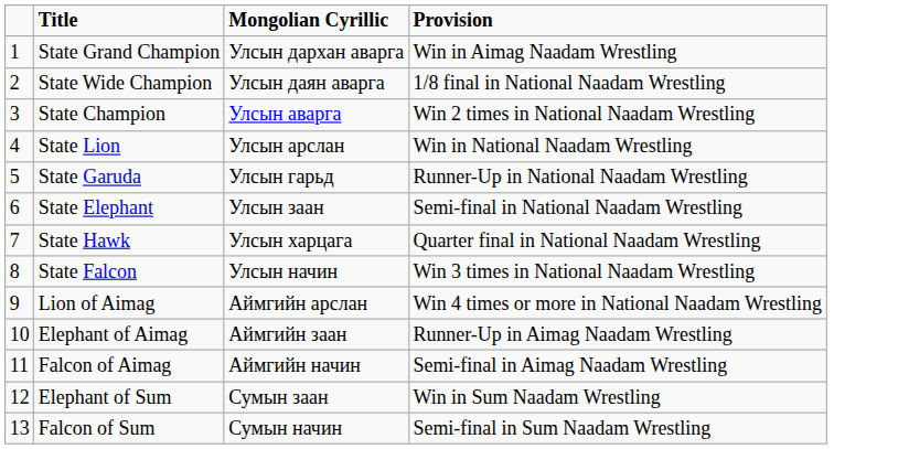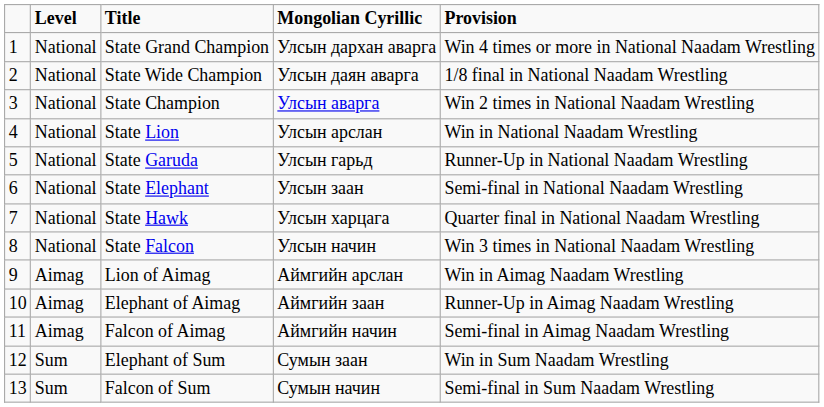 <table class="wikitable">
 <tr>
 <td></td>
+<td><strong>Level</strong></td>
 <td><strong>Title</strong></td>
 <td><strong>Mongolian Cyrillic</strong></td>
 <td><strong>Provision</strong></td>
 </tr>
 <tr>
 <td>1</td>
+<td>National</td>
 <td>State Grand Champion</td>
 <td>Улсын дархан аварга</td>
-<td>Win in Aimag Naadam Wrestling</td>
+<td>Win 4 times or more in National Naadam Wrestling</td>
 </tr>
 <tr>
 <td>2</td>
+<td>National</td>
 <td>State Wide Champion</td>
 <td>Улсын даян аварга</td>
 <td>1/8 final in National Naadam Wrestling</td>
 </tr>
 <tr>
 <td>3</td>
+<td>National</td>
 <td>State Champion</td>
 <td><a href='#'>Улсын аварга</a></td>
 <td>Win 2 times in National Naadam Wrestling</td>
 </tr>
 <tr>
 <td>4</td>
+<td>National</td>
 <td>State <a href='#'>Lion</a></td>
 <td>Улсын арслан</td>
 <td>Win in National Naadam Wrestling</td>
 </tr>
 <tr>
 <td>5</td>
+<td>National</td>
 <td>State <a href='#'>Garuda</a></td>
 <td>Улсын гарьд</td>
 <td>Runner-Up in National Naadam Wrestling</td>
 </tr>
 <tr>
 <td>6</td>
+<td>National</td>
 <td>State <a href='#'>Elephant</a></td>
 <td>Улсын заан</td>
 <td>Semi-final in National Naadam Wrestling</td>
 </tr>
 <tr>
 <td>7</td>
+<td>National</td>
 <td>State <a href='#'>Hawk</a></td>
 <td>Улсын харцага</td>
 <td>Quarter final in National Naadam Wrestling</td>
 </tr>
 <tr>
 <td>8</td>
+<td>National</td>
 <td>State <a href='#'>Falcon</a></td>
 <td>Улсын начин</td>
 <td>Win 3 times in National Naadam Wrestling</td>
 </tr>
 <tr>
 <td>9</td>
+<td>Aimag</td>
 <td>Lion of Aimag</td>
 <td>Аймгийн арслан</td>
-<td>Win 4 times or more in National Naadam Wrestling</td>
+<td>Win in Aimag Naadam Wrestling</td>
 </tr>
 <tr>
 <td>10</td>
+<td>Aimag</td>
 <td>Elephant of Aimag</td>
 <td>Аймгийн заан</td>
 <td>Runner-Up in Aimag Naadam Wrestling</td>
 </tr>
 <tr>
 <td>11</td>
+<td>Aimag</td>
 <td>Falcon of Aimag</td>
 <td>Аймгийн начин</td>
 <td>Semi-final in Aimag Naadam Wrestling</td>
 </tr>
 <tr>
 <td>12</td>
+<td>Sum</td>
 <td>Elephant of Sum</td>
 <td>Сумын заан</td>
 <td>Win in Sum Naadam Wrestling</td>
 </tr>
 <tr>
 <td>13</td>
+<td>Sum</td>
 <td>Falcon of Sum</td>
 <td>Сумын начин</td>
 <td>Semi-final in Sum Naadam Wrestling</td>
 </tr>
 </table>
